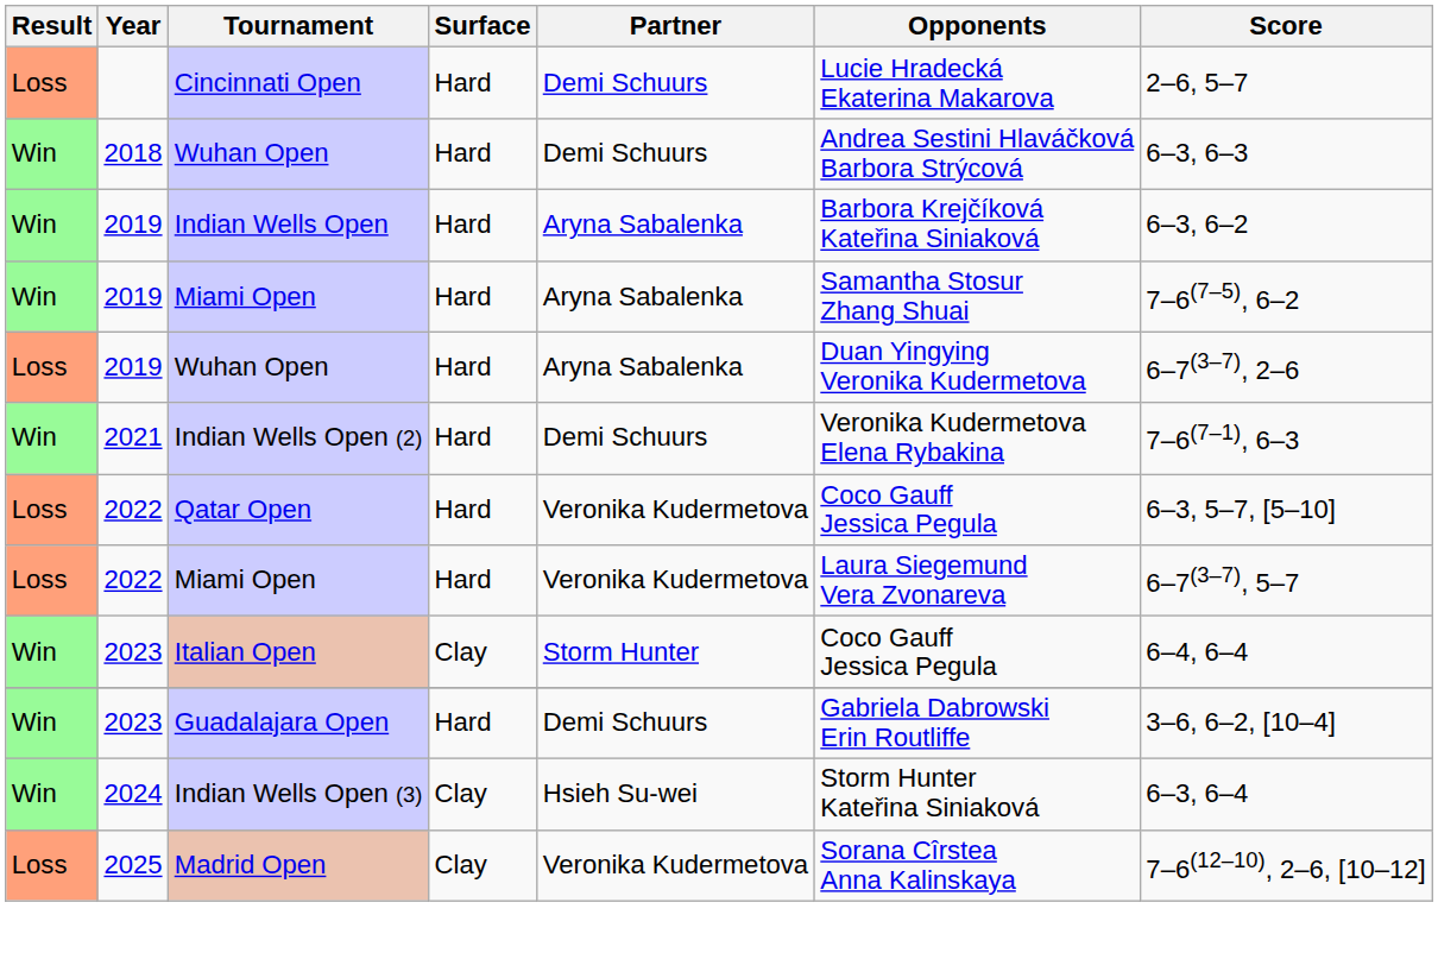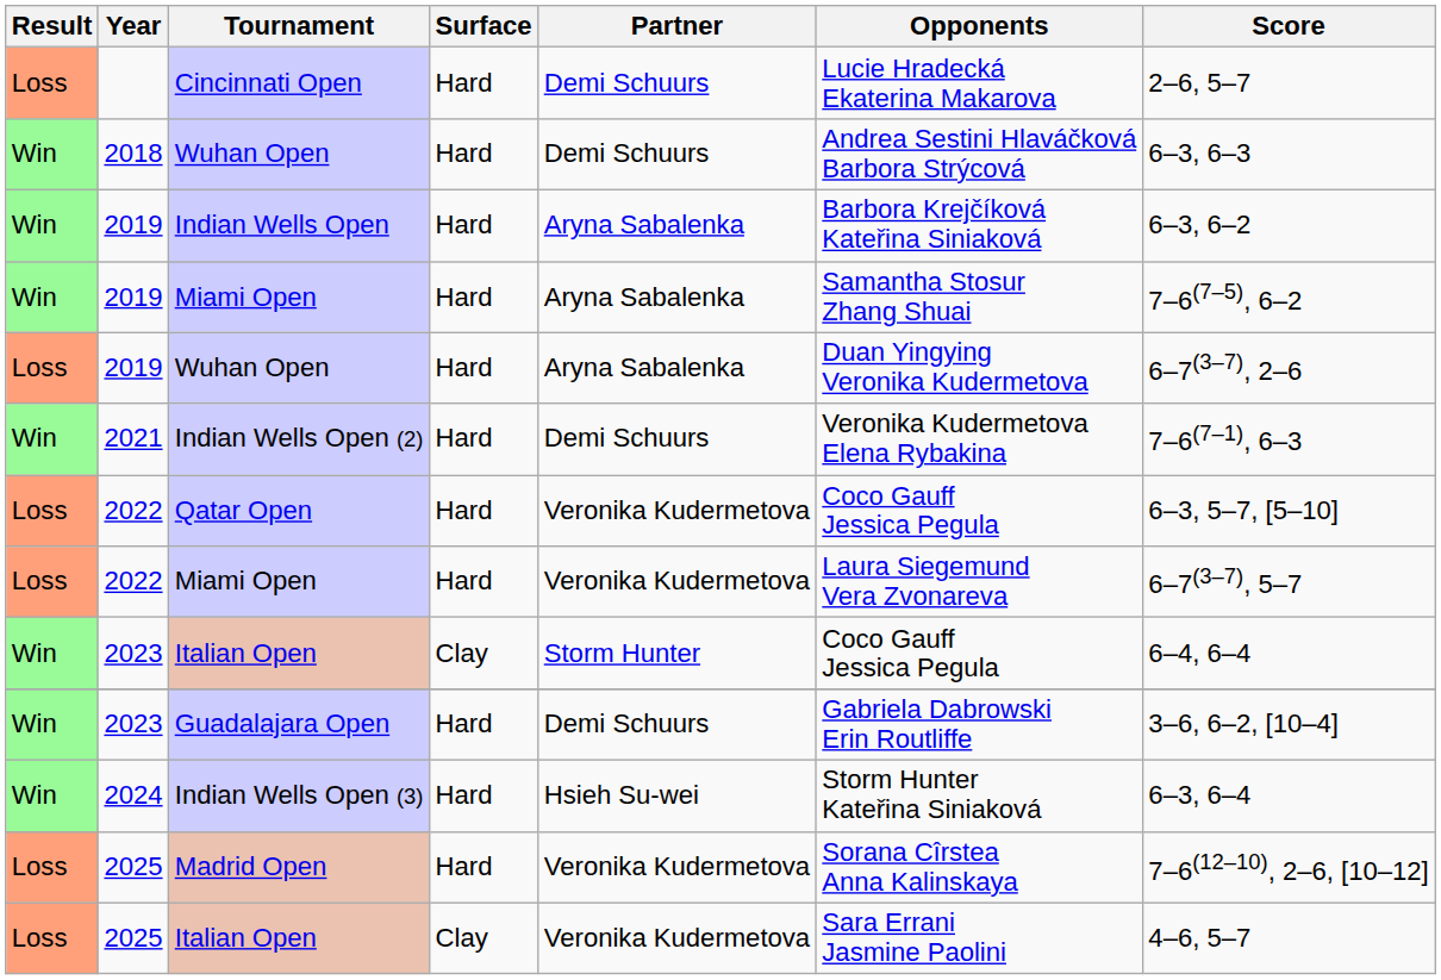 <table class="sortable wikitable">
 <tr>
 <th>Result</th>
 <th>Year</th>
 <th>Tournament</th>
 <th>Surface</th>
 <th>Partner</th>
 <th>Opponents</th>
 <th class=unsortable>Score</th>
 </tr>
 <tr>
 <td bgcolor=FFA07A>Loss</td>
 <td><a href='#'></a></td>
 <td bgcolor=CCCCFF><a href='#'>Cincinnati Open</a></td>
 <td>Hard</td>
 <td> <a href='#'>Demi Schuurs</a></td>
 <td> <a href='#'>Lucie Hradecká</a> <br>  <a href='#'>Ekaterina Makarova</a></td>
 <td>2–6, 5–7</td>
 </tr>
 <tr>
 <td bgcolor=98FB98>Win</td>
 <td><a href='#'>2018</a></td>
 <td bgcolor=CCCCFF><a href='#'>Wuhan Open</a></td>
 <td>Hard</td>
 <td> Demi Schuurs</td>
 <td> <a href='#'>Andrea Sestini Hlaváčková</a> <br>  <a href='#'>Barbora Strýcová</a></td>
 <td>6–3, 6–3</td>
 </tr>
 <tr>
 <td bgcolor=98FB98>Win</td>
 <td><a href='#'>2019</a></td>
 <td bgcolor=CCCCFF><a href='#'>Indian Wells Open</a></td>
 <td>Hard</td>
 <td> <a href='#'>Aryna Sabalenka</a></td>
 <td> <a href='#'>Barbora Krejčíková</a> <br>  <a href='#'>Kateřina Siniaková</a></td>
 <td>6–3, 6–2</td>
 </tr>
 <tr>
 <td bgcolor=98FB98>Win</td>
 <td><a href='#'>2019</a></td>
 <td bgcolor=CCCCFF><a href='#'>Miami Open</a></td>
 <td>Hard</td>
 <td> Aryna Sabalenka</td>
 <td> <a href='#'>Samantha Stosur</a> <br>  <a href='#'>Zhang Shuai</a></td>
 <td>7–6<sup>(7–5)</sup>, 6–2</td>
 </tr>
 <tr>
 <td bgcolor=FFA07A>Loss</td>
 <td><a href='#'>2019</a></td>
 <td bgcolor=CCCCFF>Wuhan Open</td>
 <td>Hard</td>
 <td> Aryna Sabalenka</td>
 <td> <a href='#'>Duan Yingying</a> <br>  <a href='#'>Veronika Kudermetova</a></td>
 <td>6–7<sup>(3–7)</sup>, 2–6</td>
 </tr>
 <tr>
 <td bgcolor=98FB98>Win</td>
 <td><a href='#'>2021</a></td>
 <td bgcolor=CCCCFF>Indian Wells Open <small>(2)</small></td>
 <td>Hard</td>
 <td> Demi Schuurs</td>
 <td> Veronika Kudermetova <br>  <a href='#'>Elena Rybakina</a></td>
 <td>7–6<sup>(7–1)</sup>, 6–3</td>
 </tr>
 <tr>
 <td bgcolor=FFA07A>Loss</td>
 <td><a href='#'>2022</a></td>
 <td bgcolor=CCCCFF><a href='#'>Qatar Open</a></td>
 <td>Hard</td>
 <td> Veronika Kudermetova</td>
 <td> <a href='#'>Coco Gauff</a> <br>  <a href='#'>Jessica Pegula</a></td>
 <td>6–3, 5–7, [5–10]</td>
 </tr>
 <tr>
 <td bgcolor=FFA07A>Loss</td>
 <td><a href='#'>2022</a></td>
 <td bgcolor=CCCCFF>Miami Open</td>
 <td>Hard</td>
 <td> Veronika Kudermetova</td>
 <td> <a href='#'>Laura Siegemund</a> <br>  <a href='#'>Vera Zvonareva</a></td>
 <td>6–7<sup>(3–7)</sup>, 5–7</td>
 </tr>
 <tr>
 <td bgcolor=98FB98>Win</td>
 <td><a href='#'>2023</a></td>
 <td bgcolor=EBC2AF><a href='#'>Italian Open</a></td>
 <td>Clay</td>
 <td> <a href='#'>Storm Hunter</a></td>
 <td> Coco Gauff <br>  Jessica Pegula</td>
 <td>6–4, 6–4</td>
 </tr>
 <tr>
 </tr>
 <tr>
 <td bgcolor=98FB98>Win</td>
 <td><a href='#'>2023</a></td>
 <td bgcolor=CCCCFF><a href='#'>Guadalajara Open</a></td>
 <td>Hard</td>
 <td> Demi Schuurs</td>
 <td> <a href='#'>Gabriela Dabrowski</a> <br>  <a href='#'>Erin Routliffe</a></td>
 <td>3–6, 6–2, [10–4]</td>
 </tr>
 <tr>
 <td bgcolor=98FB98>Win</td>
 <td><a href='#'>2024</a></td>
 <td style="background:#ccf;">Indian Wells Open <small>(3)</small></td>
-<td>Clay</td>
+<td>Hard</td>
 <td> Hsieh Su-wei</td>
 <td> Storm Hunter <br>  Kateřina Siniaková</td>
 <td>6–3, 6–4</td>
 </tr>
 <tr>
 <td bgcolor=FFA07A>Loss</td>
 <td><a href='#'>2025</a></td>
 <td bgcolor=EBC2AF><a href='#'>Madrid Open</a></td>
-<td>Clay</td>
+<td>Hard</td>
 <td> Veronika Kudermetova</td>
 <td> <a href='#'>Sorana Cîrstea</a> <br>  <a href='#'>Anna Kalinskaya</a></td>
 <td>7–6<sup>(12–10)</sup>, 2–6, [10–12]</td>
 </tr>
+<tr>
+<td bgcolor=FFA07A>Loss</td>
+<td><a href='#'>2025</a></td>
+<td bgcolor=EBC2AF><a href='#'>Italian Open</a></td>
+<td>Clay</td>
+<td> Veronika Kudermetova</td>
+<td> <a href='#'>Sara Errani</a> <br>  <a href='#'>Jasmine Paolini</a></td>
+<td>4–6, 5–7</td>
+</tr>
 </table>
